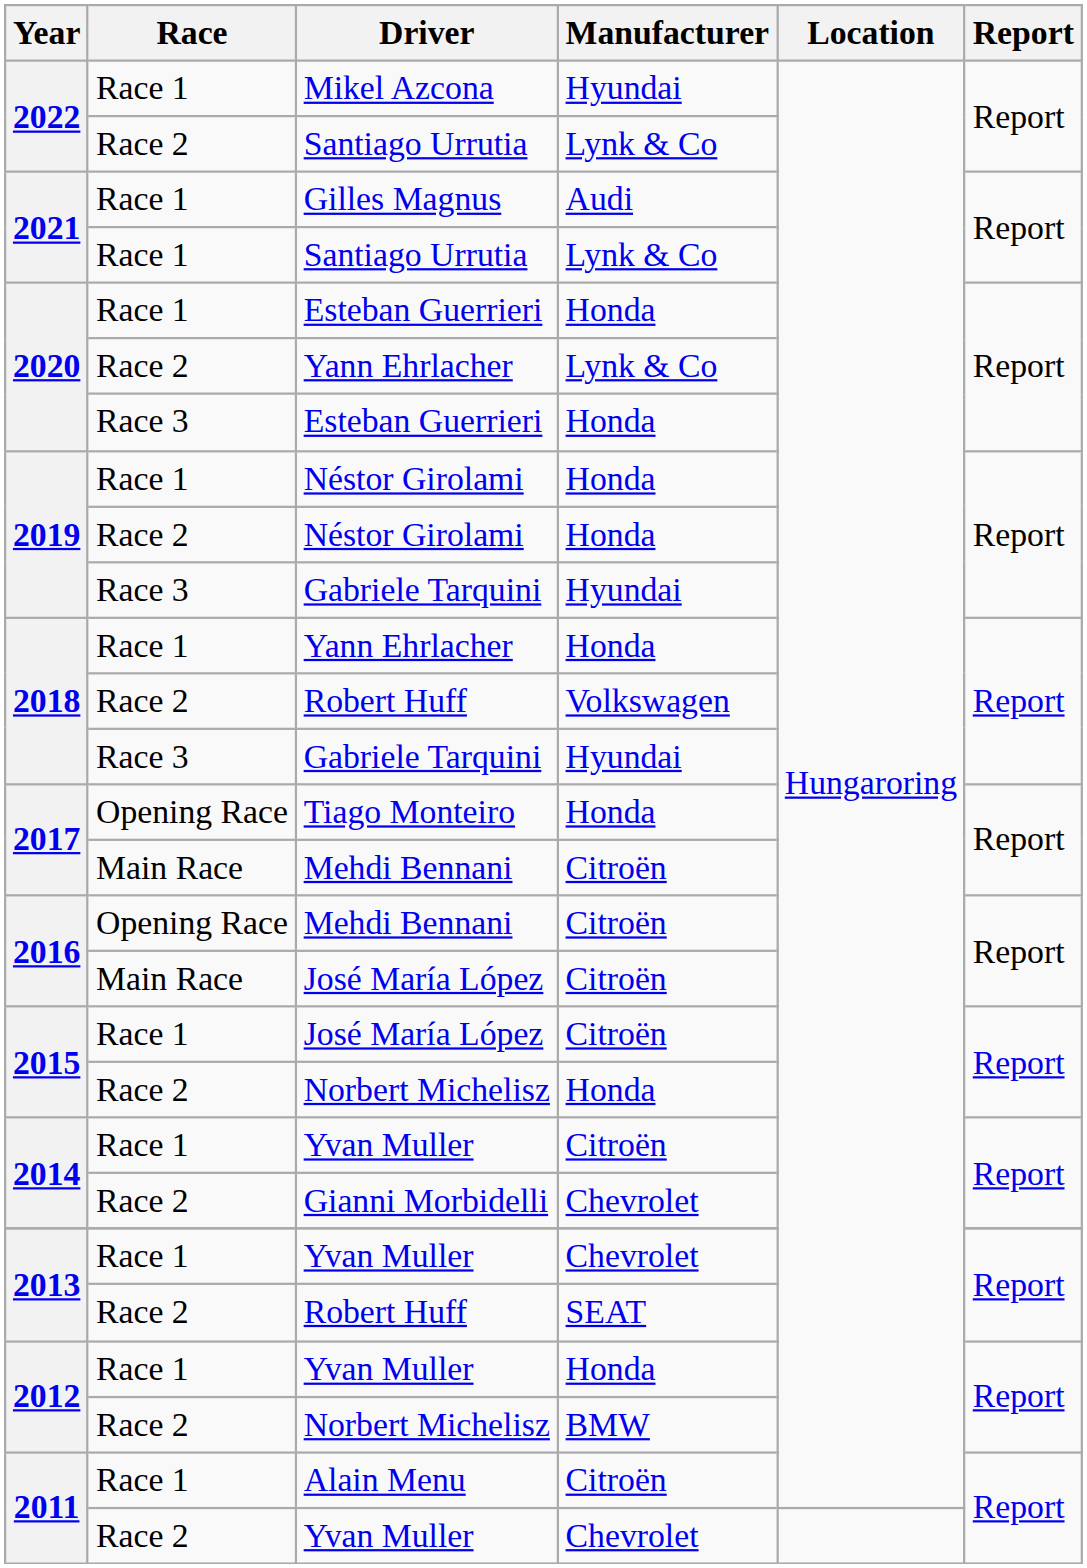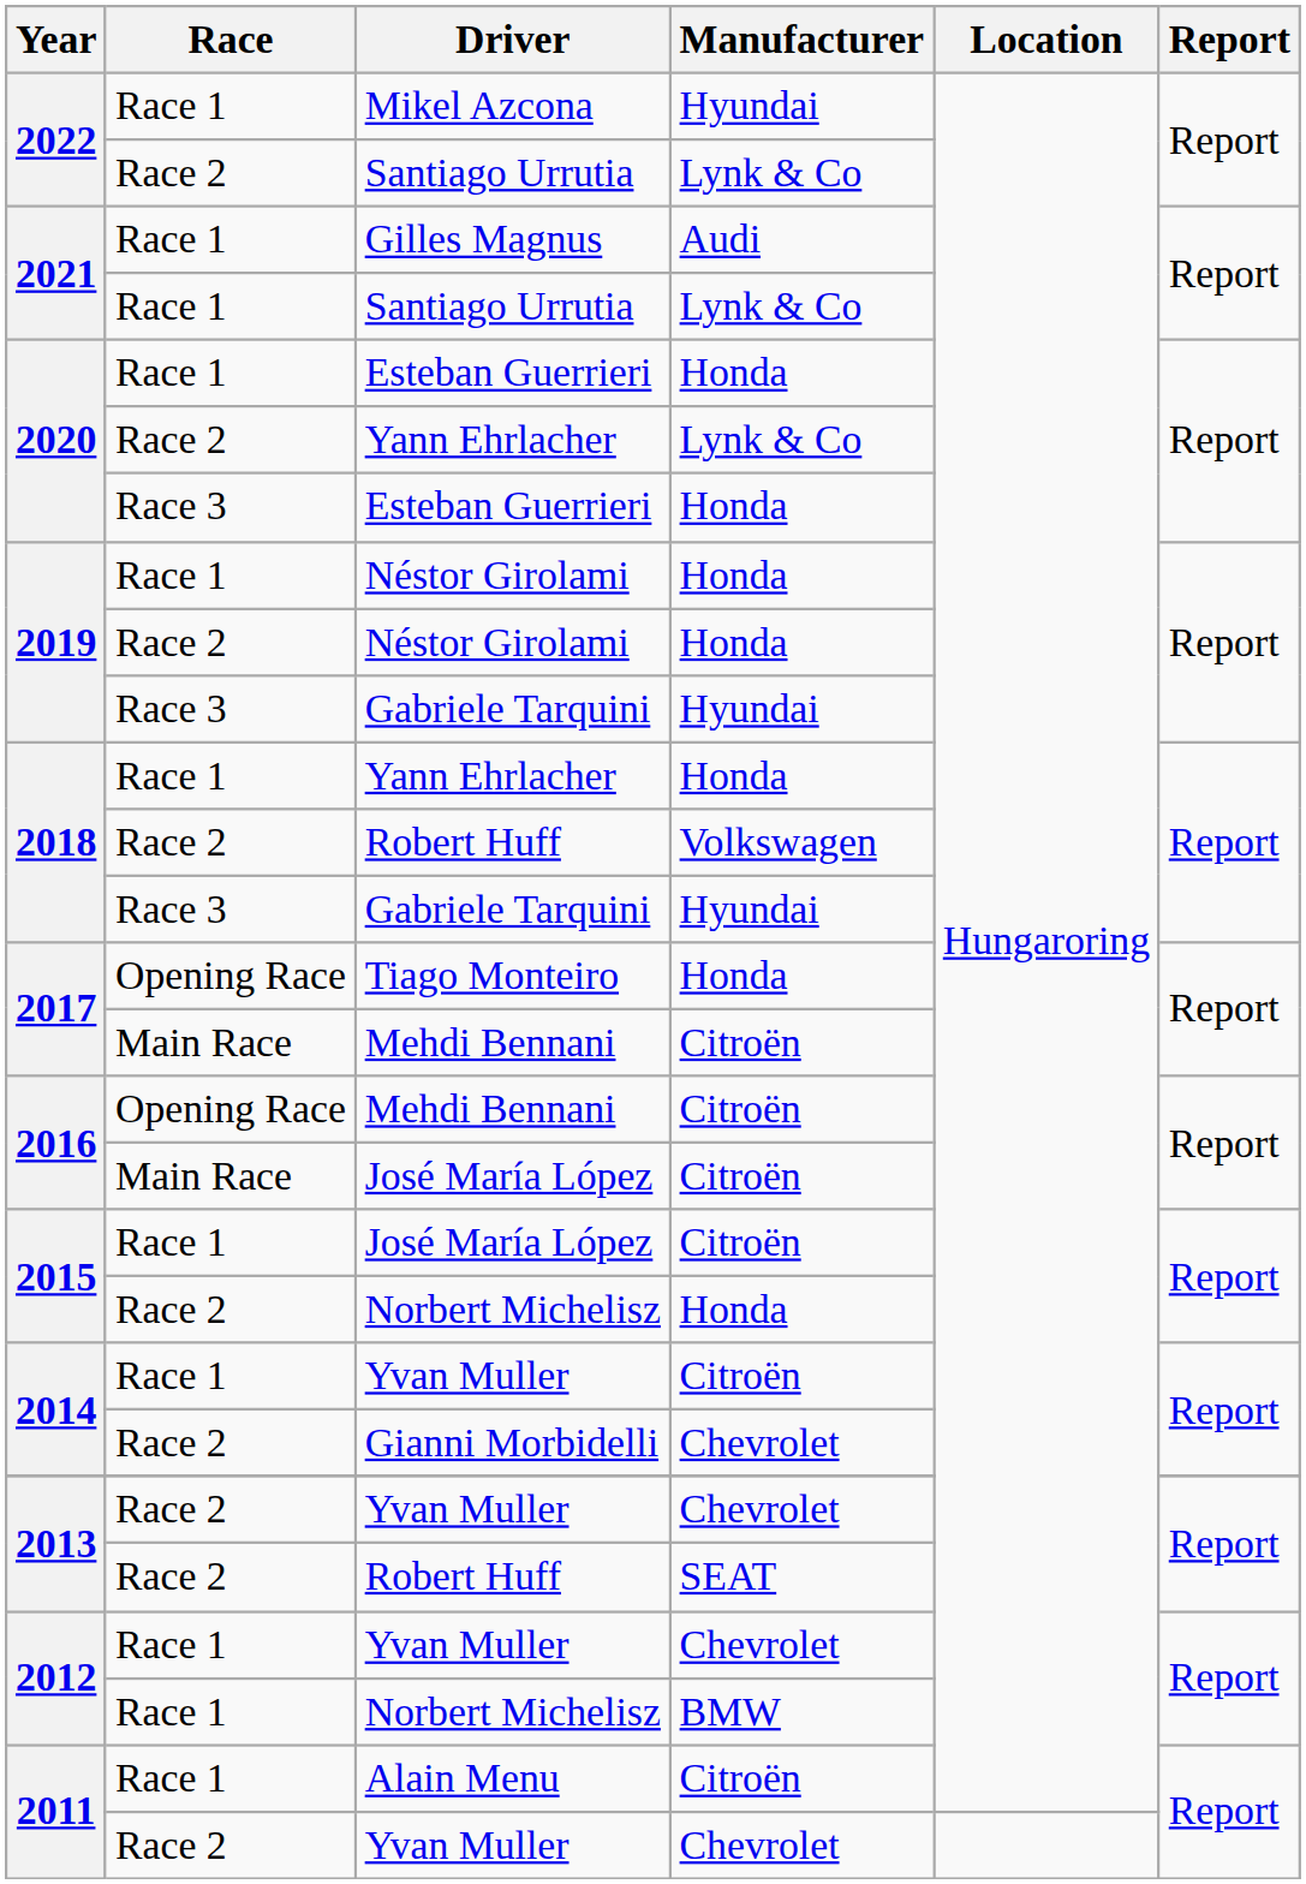 <table class="wikitable" style="font-size: 95%;">
 <tr>
 <th>Year</th>
 <th>Race</th>
 <th>Driver</th>
 <th>Manufacturer</th>
 <th>Location</th>
 <th>Report</th>
 </tr>
 <tr>
 <th rowspan=2><a href='#'>2022</a></th>
 <td>Race 1</td>
 <td> <a href='#'>Mikel Azcona</a></td>
 <td> <a href='#'>Hyundai</a></td>
 <td rowspan=27><a href='#'>Hungaroring</a></td>
 <td rowspan=2>Report</td>
 </tr>
 <tr>
 <td>Race 2</td>
 <td> <a href='#'>Santiago Urrutia</a></td>
 <td> <a href='#'>Lynk & Co</a></td>
 </tr>
 <tr>
 <th rowspan=2><a href='#'>2021</a></th>
 <td>Race 1</td>
 <td> <a href='#'>Gilles Magnus</a></td>
 <td> <a href='#'>Audi</a></td>
 <td rowspan=2>Report</td>
 </tr>
 <tr>
 <td>Race 1</td>
 <td> <a href='#'>Santiago Urrutia</a></td>
 <td> <a href='#'>Lynk & Co</a></td>
 </tr>
 <tr>
 <th rowspan=3><a href='#'>2020</a></th>
 <td>Race 1</td>
 <td> <a href='#'>Esteban Guerrieri</a></td>
 <td> <a href='#'>Honda</a></td>
 <td rowspan=3>Report</td>
 </tr>
 <tr>
 <td>Race 2</td>
 <td> <a href='#'>Yann Ehrlacher</a></td>
 <td> <a href='#'>Lynk & Co</a></td>
 </tr>
 <tr>
 <td>Race 3</td>
 <td> <a href='#'>Esteban Guerrieri</a></td>
 <td> <a href='#'>Honda</a></td>
 </tr>
 <tr>
 <th rowspan=3><a href='#'>2019</a></th>
 <td>Race 1</td>
 <td> <a href='#'>Néstor Girolami</a></td>
 <td> <a href='#'>Honda</a></td>
 <td rowspan=3>Report</td>
 </tr>
 <tr>
 <td>Race 2</td>
 <td> <a href='#'>Néstor Girolami</a></td>
 <td> <a href='#'>Honda</a></td>
 </tr>
 <tr>
 <td>Race 3</td>
 <td> <a href='#'>Gabriele Tarquini</a></td>
 <td> <a href='#'>Hyundai</a></td>
 </tr>
 <tr>
 <th rowspan=3><a href='#'>2018</a></th>
 <td>Race 1</td>
 <td> <a href='#'>Yann Ehrlacher</a></td>
 <td> <a href='#'>Honda</a></td>
 <td rowspan=3><a href='#'>Report</a></td>
 </tr>
 <tr>
 <td>Race 2</td>
 <td> <a href='#'>Robert Huff</a></td>
 <td> <a href='#'>Volkswagen</a></td>
 </tr>
 <tr>
 <td>Race 3</td>
 <td> <a href='#'>Gabriele Tarquini</a></td>
 <td> <a href='#'>Hyundai</a></td>
 </tr>
 <tr>
 <th rowspan=2><a href='#'>2017</a></th>
 <td>Opening Race</td>
 <td> <a href='#'>Tiago Monteiro</a></td>
 <td> <a href='#'>Honda</a></td>
 <td rowspan=2>Report</td>
 </tr>
 <tr>
 <td>Main Race</td>
 <td> <a href='#'>Mehdi Bennani</a></td>
 <td> <a href='#'>Citroën</a></td>
 </tr>
 <tr>
 <th rowspan=2><a href='#'>2016</a></th>
 <td>Opening Race</td>
 <td> <a href='#'>Mehdi Bennani</a></td>
 <td> <a href='#'>Citroën</a></td>
 <td rowspan=2>Report</td>
 </tr>
 <tr>
 <td>Main Race</td>
 <td> <a href='#'>José María López</a></td>
 <td> <a href='#'>Citroën</a></td>
 </tr>
 <tr>
 <th rowspan=2><a href='#'>2015</a></th>
 <td>Race 1</td>
 <td> <a href='#'>José María López</a></td>
 <td> <a href='#'>Citroën</a></td>
 <td rowspan=2><a href='#'>Report</a></td>
 </tr>
 <tr>
 <td>Race 2</td>
 <td> <a href='#'>Norbert Michelisz</a></td>
 <td> <a href='#'>Honda</a></td>
 </tr>
 <tr>
 <th rowspan=2><a href='#'>2014</a></th>
 <td>Race 1</td>
 <td> <a href='#'>Yvan Muller</a></td>
 <td> <a href='#'>Citroën</a></td>
 <td rowspan=2><a href='#'>Report</a></td>
 </tr>
 <tr>
 <td>Race 2</td>
 <td> <a href='#'>Gianni Morbidelli</a></td>
 <td> <a href='#'>Chevrolet</a></td>
 </tr>
 <tr>
 </tr>
 <tr>
 <th rowspan=2><a href='#'>2013</a></th>
-<td>Race 1</td>
+<td>Race 2</td>
 <td> <a href='#'>Yvan Muller</a></td>
 <td> <a href='#'>Chevrolet</a></td>
 <td rowspan=2><a href='#'>Report</a></td>
 </tr>
 <tr>
 <td>Race 2</td>
 <td> <a href='#'>Robert Huff</a></td>
 <td> <a href='#'>SEAT</a></td>
 </tr>
 <tr>
 <th rowspan=2><a href='#'>2012</a></th>
 <td>Race 1</td>
 <td> <a href='#'>Yvan Muller</a></td>
-<td> <a href='#'>Honda</a></td>
+<td> <a href='#'>Chevrolet</a></td>
 <td rowspan=2><a href='#'>Report</a></td>
 </tr>
 <tr>
-<td>Race 2</td>
+<td>Race 1</td>
 <td> <a href='#'>Norbert Michelisz</a></td>
 <td> <a href='#'>BMW</a></td>
 </tr>
 <tr>
 <th rowspan=2><a href='#'>2011</a></th>
 <td>Race 1</td>
 <td> <a href='#'>Alain Menu</a></td>
 <td> <a href='#'>Citroën</a></td>
 <td rowspan=2><a href='#'>Report</a></td>
 </tr>
 <tr>
 <td>Race 2</td>
 <td> <a href='#'>Yvan Muller</a></td>
 <td> <a href='#'>Chevrolet</a></td>
 </tr>
 </table>
